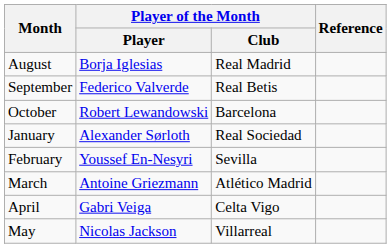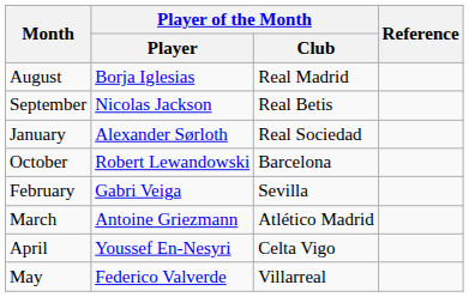 <table class="wikitable">
 <tr>
 <th rowspan="2">Month</th>
 <th colspan="2"><a href='#'>Player of the Month</a></th>
 <th rowspan="2">Reference</th>
 </tr>
 <tr>
 <th>Player</th>
 <th>Club</th>
 </tr>
 <tr>
 <td>August</td>
 <td> <a href='#'>Borja Iglesias</a></td>
 <td>Real Madrid</td>
 <td align=center></td>
 </tr>
 <tr>
 <td>September</td>
-<td> <a href='#'>Federico Valverde</a></td>
+<td> <a href='#'>Nicolas Jackson</a></td>
 <td>Real Betis</td>
+<td align=center></td>
+</tr>
+<tr>
+<td>January</td>
+<td> <a href='#'>Alexander Sørloth</a></td>
+<td>Real Sociedad</td>
 <td align=center></td>
 </tr>
 <tr>
 <td>October</td>
 <td> <a href='#'>Robert Lewandowski</a></td>
 <td>Barcelona</td>
 <td align=center></td>
 </tr>
 <tr>
-<td>January</td>
-<td> <a href='#'>Alexander Sørloth</a></td>
-<td>Real Sociedad</td>
-<td align=center></td>
-</tr>
-<tr>
 <td>February</td>
-<td> <a href='#'>Youssef En-Nesyri</a></td>
+<td> <a href='#'>Gabri Veiga</a></td>
 <td>Sevilla</td>
 <td align=center></td>
 </tr>
 <tr>
 <td>March</td>
 <td> <a href='#'>Antoine Griezmann</a></td>
 <td>Atlético Madrid</td>
 <td align=center></td>
 </tr>
 <tr>
 <td>April</td>
-<td> <a href='#'>Gabri Veiga</a></td>
+<td> <a href='#'>Youssef En-Nesyri</a></td>
 <td>Celta Vigo</td>
 <td align=center></td>
 </tr>
 <tr>
 <td>May</td>
-<td> <a href='#'>Nicolas Jackson</a></td>
+<td> <a href='#'>Federico Valverde</a></td>
 <td>Villarreal</td>
 <td align=center></td>
 </tr>
 </table>
